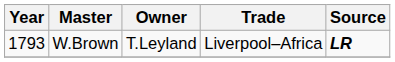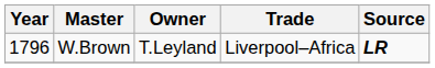 <table class=" wikitable">
 <tr>
 <th>Year</th>
 <th>Master</th>
 <th>Owner</th>
 <th>Trade</th>
 <th>Source</th>
 </tr>
 <tr>
-<td>1793</td>
+<td>1796</td>
 <td>W.Brown</td>
 <td>T.Leyland</td>
 <td>Liverpool–Africa</td>
 <td><strong><em>LR</em></strong></td>
 </tr>
 <tr>
 </tr>
 </table>
